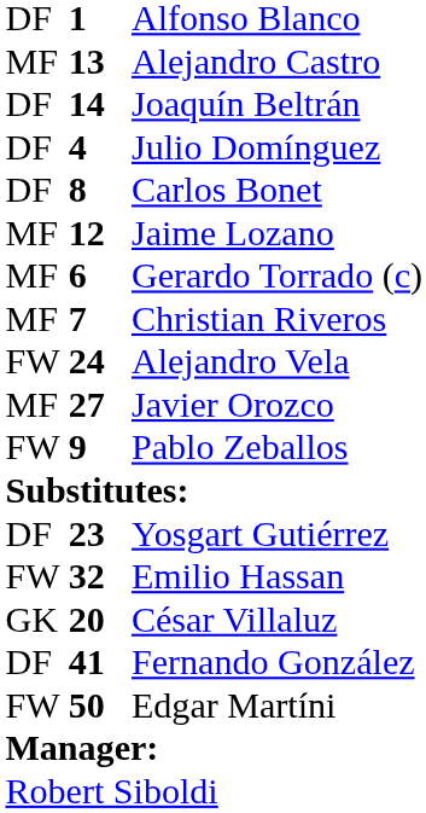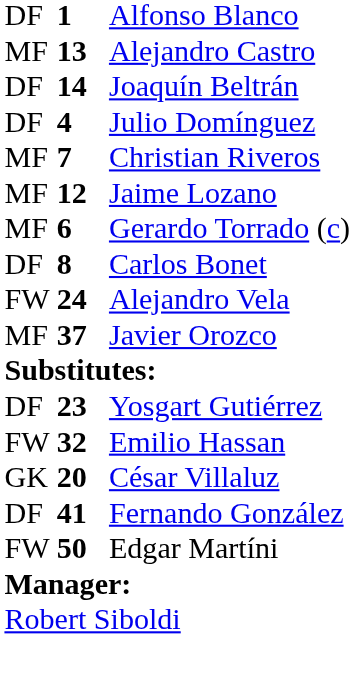 <table cellspacing="0" cellpadding="0" style="font-size:90%; margin:0.2em auto;">
 <tr>
 <th width="25"></th>
 <th width="25"></th>
 </tr>
 <tr>
 <td>DF</td>
 <td><strong>1</strong></td>
 <td> <a href='#'>Alfonso Blanco</a></td>
 </tr>
 <tr>
 <td>MF</td>
 <td><strong>13</strong></td>
 <td> <a href='#'>Alejandro Castro</a></td>
 </tr>
 <tr>
 <td>DF</td>
 <td><strong>14</strong></td>
 <td> <a href='#'>Joaquín Beltrán</a></td>
 </tr>
 <tr>
 <td>DF</td>
 <td><strong>4</strong></td>
 <td> <a href='#'>Julio Domínguez</a></td>
 </tr>
 <tr>
-<td>DF</td>
-<td><strong>8</strong></td>
-<td> <a href='#'>Carlos Bonet</a></td>
+<td>MF</td>
+<td><strong>7</strong></td>
+<td> <a href='#'>Christian Riveros</a></td>
 <td></td>
 <td></td>
 </tr>
 <tr>
 <td>MF</td>
 <td><strong>12</strong></td>
 <td> <a href='#'>Jaime Lozano</a></td>
 </tr>
 <tr>
 <td>MF</td>
 <td><strong>6</strong></td>
 <td> <a href='#'>Gerardo Torrado</a> (<a href='#'>c</a>)</td>
 <td></td>
 </tr>
 <tr>
-<td>MF</td>
-<td><strong>7</strong></td>
-<td> <a href='#'>Christian Riveros</a></td>
+<td>DF</td>
+<td><strong>8</strong></td>
+<td> <a href='#'>Carlos Bonet</a></td>
 <td></td>
 <td></td>
 </tr>
 <tr>
 <td>FW</td>
 <td><strong>24</strong></td>
 <td> <a href='#'>Alejandro Vela</a></td>
 </tr>
 <tr>
 <td>MF</td>
-<td><strong>27</strong></td>
+<td><strong>37</strong></td>
 <td> <a href='#'>Javier Orozco</a></td>
-</tr>
-<tr>
-<td>FW</td>
-<td><strong>9</strong></td>
-<td> <a href='#'>Pablo Zeballos</a></td>
-<td></td>
-<td></td>
 </tr>
 <tr>
 <td colspan=3><strong>Substitutes:</strong></td>
 </tr>
 <tr>
 <td>DF</td>
 <td><strong>23</strong></td>
 <td> <a href='#'>Yosgart Gutiérrez</a></td>
 </tr>
 <tr>
 <td>FW</td>
 <td><strong>32</strong></td>
 <td> <a href='#'>Emilio Hassan</a></td>
 </tr>
 <tr>
 <td>GK</td>
 <td><strong>20</strong></td>
 <td> <a href='#'>César Villaluz</a></td>
 <td></td>
 <td></td>
 </tr>
 <tr>
 <td>DF</td>
 <td><strong>41</strong></td>
 <td> <a href='#'>Fernando González</a></td>
 <td></td>
 <td></td>
 </tr>
 <tr>
 <td>FW</td>
 <td><strong>50</strong></td>
 <td> Edgar Martíni</td>
 <td></td>
 <td></td>
 </tr>
 <tr>
 <td colspan=3><strong>Manager:</strong></td>
 </tr>
 <tr>
 <td colspan=4> <a href='#'>Robert Siboldi</a></td>
 </tr>
 </table>
